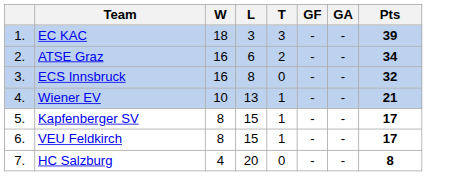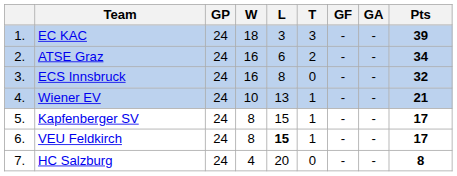 <table class="wikitable">
 <tr>
 <th width="30"></th>
 <th width="200">Team</th>
+<th width="30">GP</th>
 <th width="30">W</th>
 <th width="30">L</th>
 <th width="30">T</th>
 <th width="30">GF</th>
 <th width="30">GA</th>
 <th width="70">Pts</th>
 </tr>
 <tr bgcolor="#BCD2EE" align="center">
 <td>1.</td>
 <td align="left"><a href='#'>EC KAC</a></td>
+<td>24</td>
 <td>18</td>
 <td>3</td>
 <td>3</td>
 <td>-</td>
 <td>-</td>
 <td><strong>39</strong></td>
 </tr>
 <tr bgcolor="#BCD2EE" align="center">
 <td>2.</td>
 <td align="left"><a href='#'>ATSE Graz</a></td>
+<td>24</td>
 <td>16</td>
 <td>6</td>
 <td>2</td>
 <td>-</td>
 <td>-</td>
 <td><strong>34</strong></td>
 </tr>
 <tr bgcolor="#BCD2EE" align="center">
 <td>3.</td>
 <td align="left"><a href='#'>ECS Innsbruck</a></td>
+<td>24</td>
 <td>16</td>
 <td>8</td>
 <td>0</td>
 <td>-</td>
 <td>-</td>
 <td><strong>32</strong></td>
 </tr>
 <tr bgcolor="#BCD2EE" align="center">
 <td>4.</td>
 <td align="left"><a href='#'>Wiener EV</a></td>
+<td>24</td>
 <td>10</td>
 <td>13</td>
 <td>1</td>
 <td>-</td>
 <td>-</td>
 <td><strong>21</strong></td>
 </tr>
 <tr bgcolor="#FFFFFF" align="center">
 <td>5.</td>
 <td align="left"><a href='#'>Kapfenberger SV</a></td>
+<td>24</td>
 <td>8</td>
 <td>15</td>
 <td>1</td>
 <td>-</td>
 <td>-</td>
 <td><strong>17</strong></td>
 </tr>
 <tr bgcolor="#FFFFFF" align="center">
 <td>6.</td>
 <td align="left"><a href='#'>VEU Feldkirch</a></td>
+<td>24</td>
 <td>8</td>
-<td>15</td>
+<td><strong>15</strong></td>
 <td>1</td>
 <td>-</td>
 <td>-</td>
 <td><strong>17</strong></td>
 </tr>
 <tr bgcolor="#FFFFFF" align="center">
 <td>7.</td>
 <td align="left"><a href='#'>HC Salzburg</a></td>
+<td>24</td>
 <td>4</td>
 <td>20</td>
 <td>0</td>
 <td>-</td>
 <td>-</td>
 <td><strong>8</strong></td>
 </tr>
 </table>
